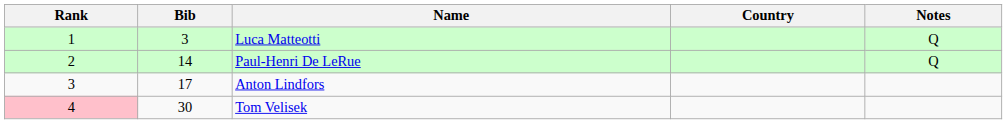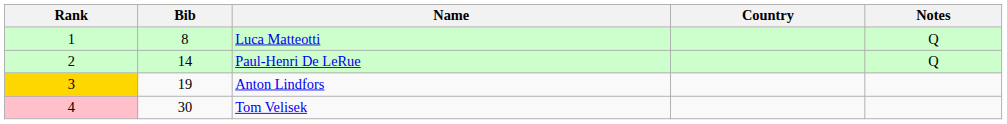 <table class="wikitable" style="text-align:center;" width=70%>
 <tr>
 <th>Rank</th>
 <th>Bib</th>
 <th>Name</th>
 <th>Country</th>
 <th>Notes</th>
 </tr>
 <tr bgcolor="#ccffcc">
 <td>1</td>
-<td>3</td>
+<td>8</td>
 <td align=left><a href='#'>Luca Matteotti</a></td>
 <td align=left></td>
 <td>Q</td>
 </tr>
 <tr bgcolor="#ccffcc">
 <td>2</td>
 <td>14</td>
 <td align=left><a href='#'>Paul-Henri De LeRue</a></td>
 <td align=left></td>
 <td>Q</td>
 </tr>
 <tr>
-<td>3</td>
-<td>17</td>
+<td style="background: gold;">3</td>
+<td>19</td>
 <td align=left><a href='#'>Anton Lindfors</a></td>
 <td align=left></td>
 <td></td>
 </tr>
 <tr>
 <td style="background: pink;">4</td>
 <td>30</td>
 <td align=left><a href='#'>Tom Velisek</a></td>
 <td align=left></td>
 <td></td>
 </tr>
 </table>
